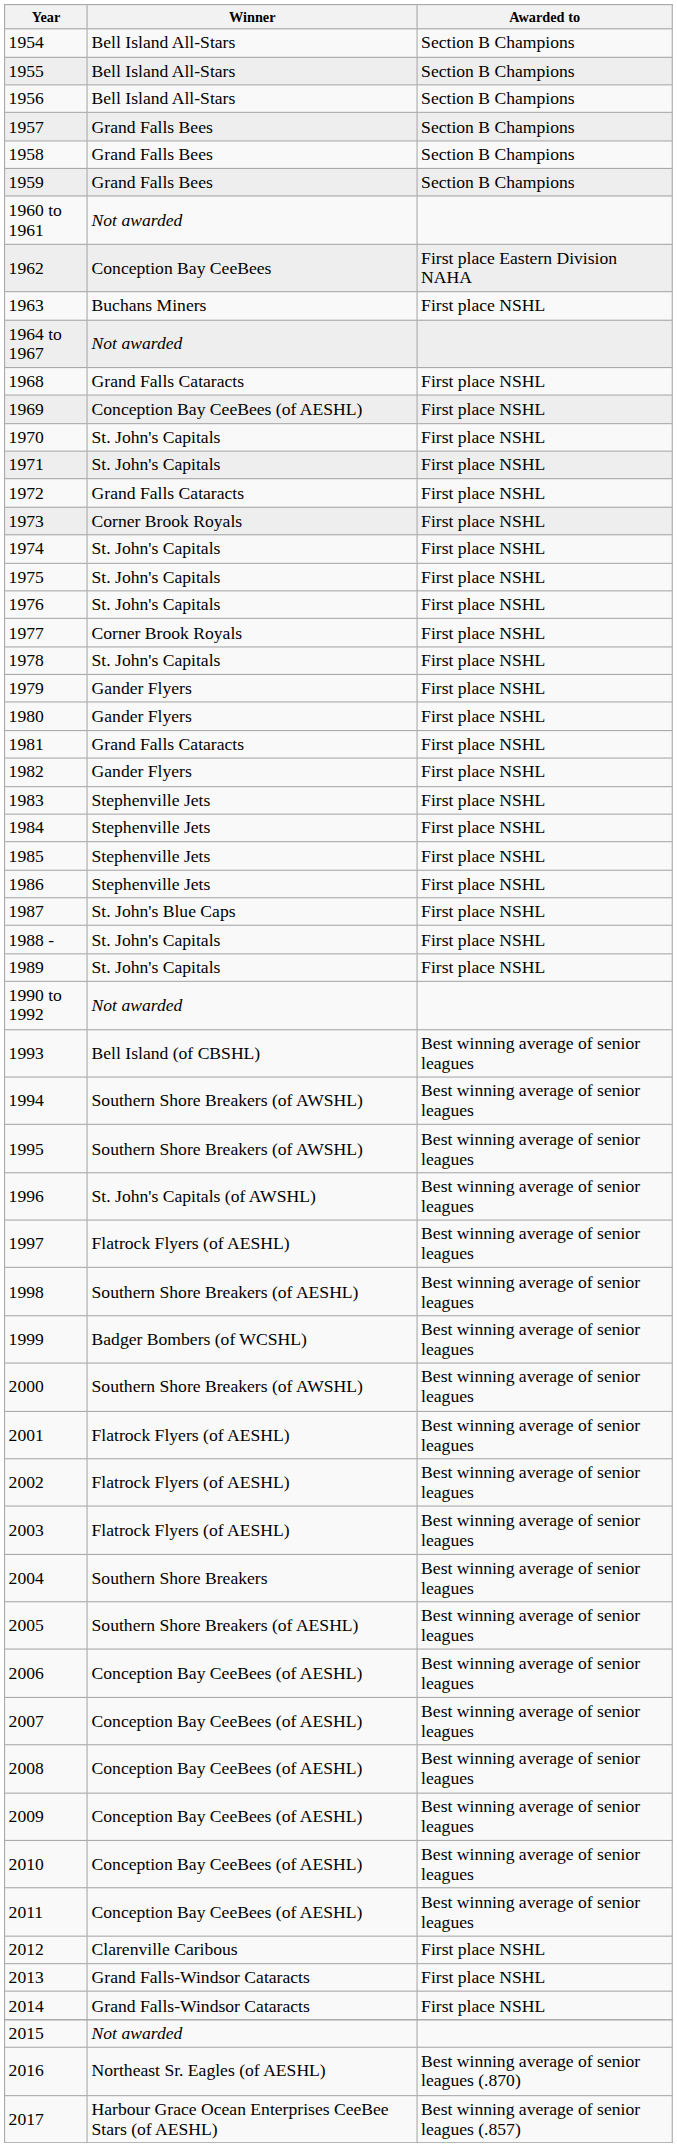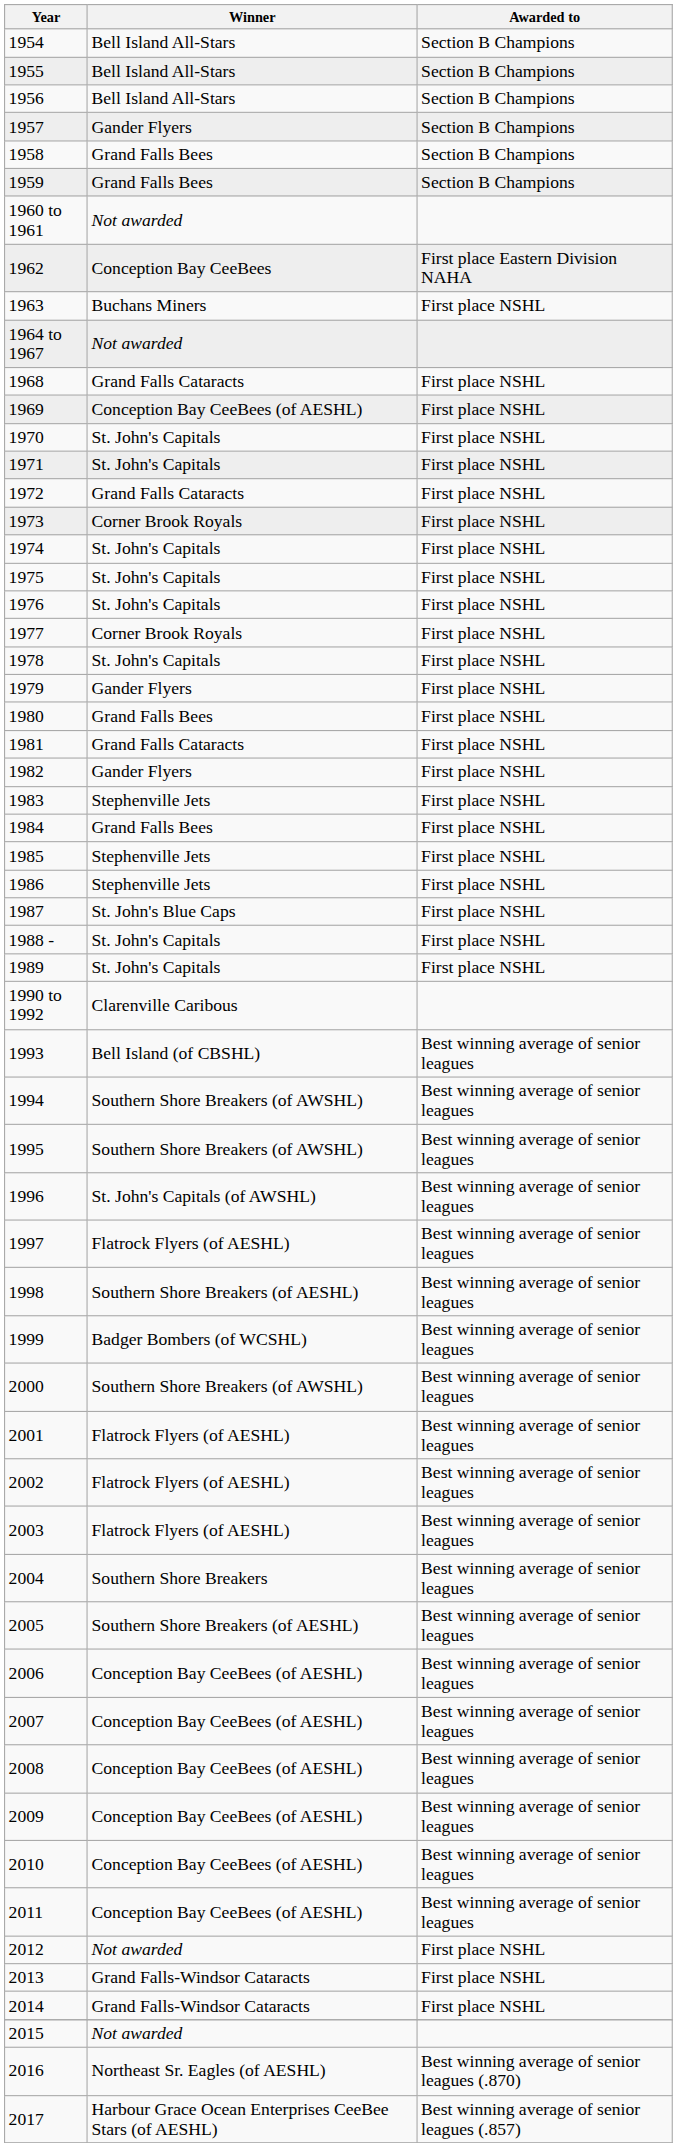 <table class="wikitable">
 <tr style="text-align:center; background:#ddd; font-size:small; font-weight:bold; padding:5px;">
 <th scope="col">Year</th>
 <th scope="col">Winner</th>
 <th scope="col">Awarded to</th>
 </tr>
 <tr>
 <td>1954</td>
 <td>Bell Island All-Stars</td>
 <td>Section B Champions</td>
 </tr>
 <tr bgcolor="#eee">
 <td>1955</td>
 <td>Bell Island All-Stars</td>
 <td>Section B Champions</td>
 </tr>
 <tr>
 <td>1956</td>
 <td>Bell Island All-Stars</td>
 <td>Section B Champions</td>
 </tr>
 <tr bgcolor="#eee">
 <td>1957</td>
-<td>Grand Falls Bees</td>
+<td>Gander Flyers</td>
 <td>Section B Champions</td>
 </tr>
 <tr>
 <td>1958</td>
 <td>Grand Falls Bees</td>
 <td>Section B Champions</td>
 </tr>
 <tr bgcolor="#eee">
 <td>1959</td>
 <td>Grand Falls Bees</td>
 <td>Section B Champions</td>
 </tr>
 <tr>
 <td>1960 to 1961</td>
 <td><em>Not awarded</em></td>
 <td></td>
 </tr>
 <tr bgcolor="#eee">
 <td>1962</td>
 <td>Conception Bay CeeBees</td>
 <td>First place Eastern Division NAHA</td>
 </tr>
 <tr>
 <td>1963</td>
 <td>Buchans Miners</td>
 <td>First place NSHL</td>
 </tr>
 <tr bgcolor="#eee">
 <td>1964 to 1967</td>
 <td><em>Not awarded</em></td>
 <td></td>
 </tr>
 <tr>
 <td>1968</td>
 <td>Grand Falls Cataracts</td>
 <td>First place NSHL</td>
 </tr>
 <tr bgcolor="#eee">
 <td>1969</td>
 <td>Conception Bay CeeBees (of AESHL)</td>
 <td>First place NSHL</td>
 </tr>
 <tr>
 <td>1970</td>
 <td>St. John's Capitals</td>
 <td>First place NSHL</td>
 </tr>
 <tr bgcolor="#eee">
 <td>1971</td>
 <td>St. John's Capitals</td>
 <td>First place NSHL</td>
 </tr>
 <tr>
 <td>1972</td>
 <td>Grand Falls Cataracts</td>
 <td>First place NSHL</td>
 </tr>
 <tr bgcolor="#eee">
 <td>1973</td>
 <td>Corner Brook Royals</td>
 <td>First place NSHL</td>
 </tr>
 <tr>
 <td>1974</td>
 <td>St. John's Capitals</td>
 <td>First place NSHL</td>
 </tr>
 <tr>
 <td>1975</td>
 <td>St. John's Capitals</td>
 <td>First place NSHL</td>
 </tr>
 <tr>
 <td>1976</td>
 <td>St. John's Capitals</td>
 <td>First place NSHL</td>
 </tr>
 <tr>
 <td>1977</td>
 <td>Corner Brook Royals</td>
 <td>First place NSHL</td>
 </tr>
 <tr>
 <td>1978</td>
 <td>St. John's Capitals</td>
 <td>First place NSHL</td>
 </tr>
 <tr>
 <td>1979</td>
 <td>Gander Flyers</td>
 <td>First place NSHL</td>
 </tr>
 <tr>
 <td>1980</td>
-<td>Gander Flyers</td>
+<td>Grand Falls Bees</td>
 <td>First place NSHL</td>
 </tr>
 <tr>
 <td>1981</td>
 <td>Grand Falls Cataracts</td>
 <td>First place NSHL</td>
 </tr>
 <tr>
 <td>1982</td>
 <td>Gander Flyers</td>
 <td>First place NSHL</td>
 </tr>
 <tr>
 <td>1983</td>
 <td>Stephenville Jets</td>
 <td>First place NSHL</td>
 </tr>
 <tr>
 <td>1984</td>
-<td>Stephenville Jets</td>
+<td>Grand Falls Bees</td>
 <td>First place NSHL</td>
 </tr>
 <tr>
 <td>1985</td>
 <td>Stephenville Jets</td>
 <td>First place NSHL</td>
 </tr>
 <tr>
 <td>1986</td>
 <td>Stephenville Jets</td>
 <td>First place NSHL</td>
 </tr>
 <tr>
 <td>1987</td>
 <td>St. John's Blue Caps</td>
 <td>First place NSHL</td>
 </tr>
 <tr>
 <td>1988 -</td>
 <td>St. John's Capitals</td>
 <td>First place NSHL</td>
 </tr>
 <tr>
 <td>1989</td>
 <td>St. John's Capitals</td>
 <td>First place NSHL</td>
 </tr>
 <tr>
 <td>1990 to 1992</td>
-<td><em>Not awarded</em></td>
+<td>Clarenville Caribous</td>
 <td></td>
 </tr>
 <tr>
 <td>1993</td>
 <td>Bell Island (of CBSHL)</td>
 <td>Best winning average of senior leagues</td>
 </tr>
 <tr>
 <td>1994</td>
 <td>Southern Shore Breakers (of AWSHL)</td>
 <td>Best winning average of senior leagues</td>
 </tr>
 <tr>
 <td>1995</td>
 <td>Southern Shore Breakers (of AWSHL)</td>
 <td>Best winning average of senior leagues</td>
 </tr>
 <tr>
 <td>1996</td>
 <td>St. John's Capitals (of AWSHL)</td>
 <td>Best winning average of senior leagues</td>
 </tr>
 <tr>
 <td>1997</td>
 <td>Flatrock Flyers (of AESHL)</td>
 <td>Best winning average of senior leagues</td>
 </tr>
 <tr>
 <td>1998</td>
 <td>Southern Shore Breakers (of AESHL)</td>
 <td>Best winning average of senior leagues</td>
 </tr>
 <tr>
 <td>1999</td>
 <td>Badger Bombers (of WCSHL)</td>
 <td>Best winning average of senior leagues</td>
 </tr>
 <tr>
 <td>2000</td>
 <td>Southern Shore Breakers (of AWSHL)</td>
 <td>Best winning average of senior leagues</td>
 </tr>
 <tr>
 <td>2001</td>
 <td>Flatrock Flyers (of AESHL)</td>
 <td>Best winning average of senior leagues</td>
 </tr>
 <tr>
 <td>2002</td>
 <td>Flatrock Flyers (of AESHL)</td>
 <td>Best winning average of senior leagues</td>
 </tr>
 <tr>
 <td>2003</td>
 <td>Flatrock Flyers (of AESHL)</td>
 <td>Best winning average of senior leagues</td>
 </tr>
 <tr>
 <td>2004</td>
 <td>Southern Shore Breakers</td>
 <td>Best winning average of senior leagues</td>
 </tr>
 <tr>
 <td>2005</td>
 <td>Southern Shore Breakers (of AESHL)</td>
 <td>Best winning average of senior leagues</td>
 </tr>
 <tr>
 <td>2006</td>
 <td>Conception Bay CeeBees (of AESHL)</td>
 <td>Best winning average of senior leagues</td>
 </tr>
 <tr>
 <td>2007</td>
 <td>Conception Bay CeeBees (of AESHL)</td>
 <td>Best winning average of senior leagues</td>
 </tr>
 <tr>
 <td>2008</td>
 <td>Conception Bay CeeBees (of AESHL)</td>
 <td>Best winning average of senior leagues</td>
 </tr>
 <tr>
 <td>2009</td>
 <td>Conception Bay CeeBees (of AESHL)</td>
 <td>Best winning average of senior leagues</td>
 </tr>
 <tr>
 <td>2010</td>
 <td>Conception Bay CeeBees (of AESHL)</td>
 <td>Best winning average of senior leagues</td>
 </tr>
 <tr>
 <td>2011</td>
 <td>Conception Bay CeeBees (of AESHL)</td>
 <td>Best winning average of senior leagues</td>
 </tr>
 <tr>
 <td>2012</td>
-<td>Clarenville Caribous</td>
+<td><em>Not awarded</em></td>
 <td>First place NSHL</td>
 </tr>
 <tr>
 <td>2013</td>
 <td>Grand Falls-Windsor Cataracts</td>
 <td>First place NSHL</td>
 </tr>
 <tr>
 <td>2014</td>
 <td>Grand Falls-Windsor Cataracts</td>
 <td>First place NSHL</td>
 </tr>
 <tr style="background:#eee;">
 </tr>
 <tr>
 <td>2015</td>
 <td><em>Not awarded</em></td>
 <td></td>
 </tr>
 <tr>
 <td>2016</td>
 <td>Northeast Sr. Eagles (of AESHL)</td>
 <td>Best winning average of senior leagues (.870)</td>
 </tr>
 <tr>
 <td>2017</td>
 <td>Harbour Grace Ocean Enterprises CeeBee Stars (of AESHL)</td>
 <td>Best winning average of senior leagues (.857)</td>
 </tr>
 <tr>
 </tr>
 </table>
